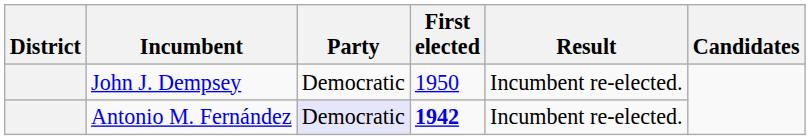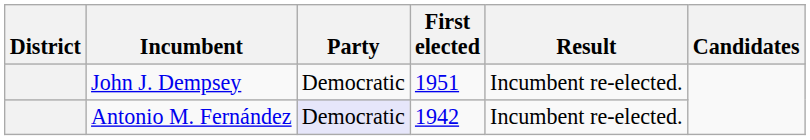 <table class=wikitable>
 <tr valign=bottom>
 <th>District</th>
 <th>Incumbent</th>
 <th>Party</th>
 <th>First<br>elected</th>
 <th>Result</th>
 <th>Candidates</th>
 </tr>
 <tr>
 <th></th>
 <td><a href='#'>John J. Dempsey</a></td>
 <td>Democratic</td>
-<td><a href='#'>1950</a></td>
+<td><a href='#'>1951</a></td>
 <td>Incumbent re-elected.</td>
 <td nowrap rowspan=2></td>
 </tr>
 <tr>
 <th></th>
 <td><a href='#'>Antonio M. Fernández</a></td>
 <td style="background: lavender;">Democratic</td>
-<td><strong><a href='#'>1942</a></strong></td>
+<td><a href='#'>1942</a></td>
 <td>Incumbent re-elected.</td>
 </tr>
 </table>
